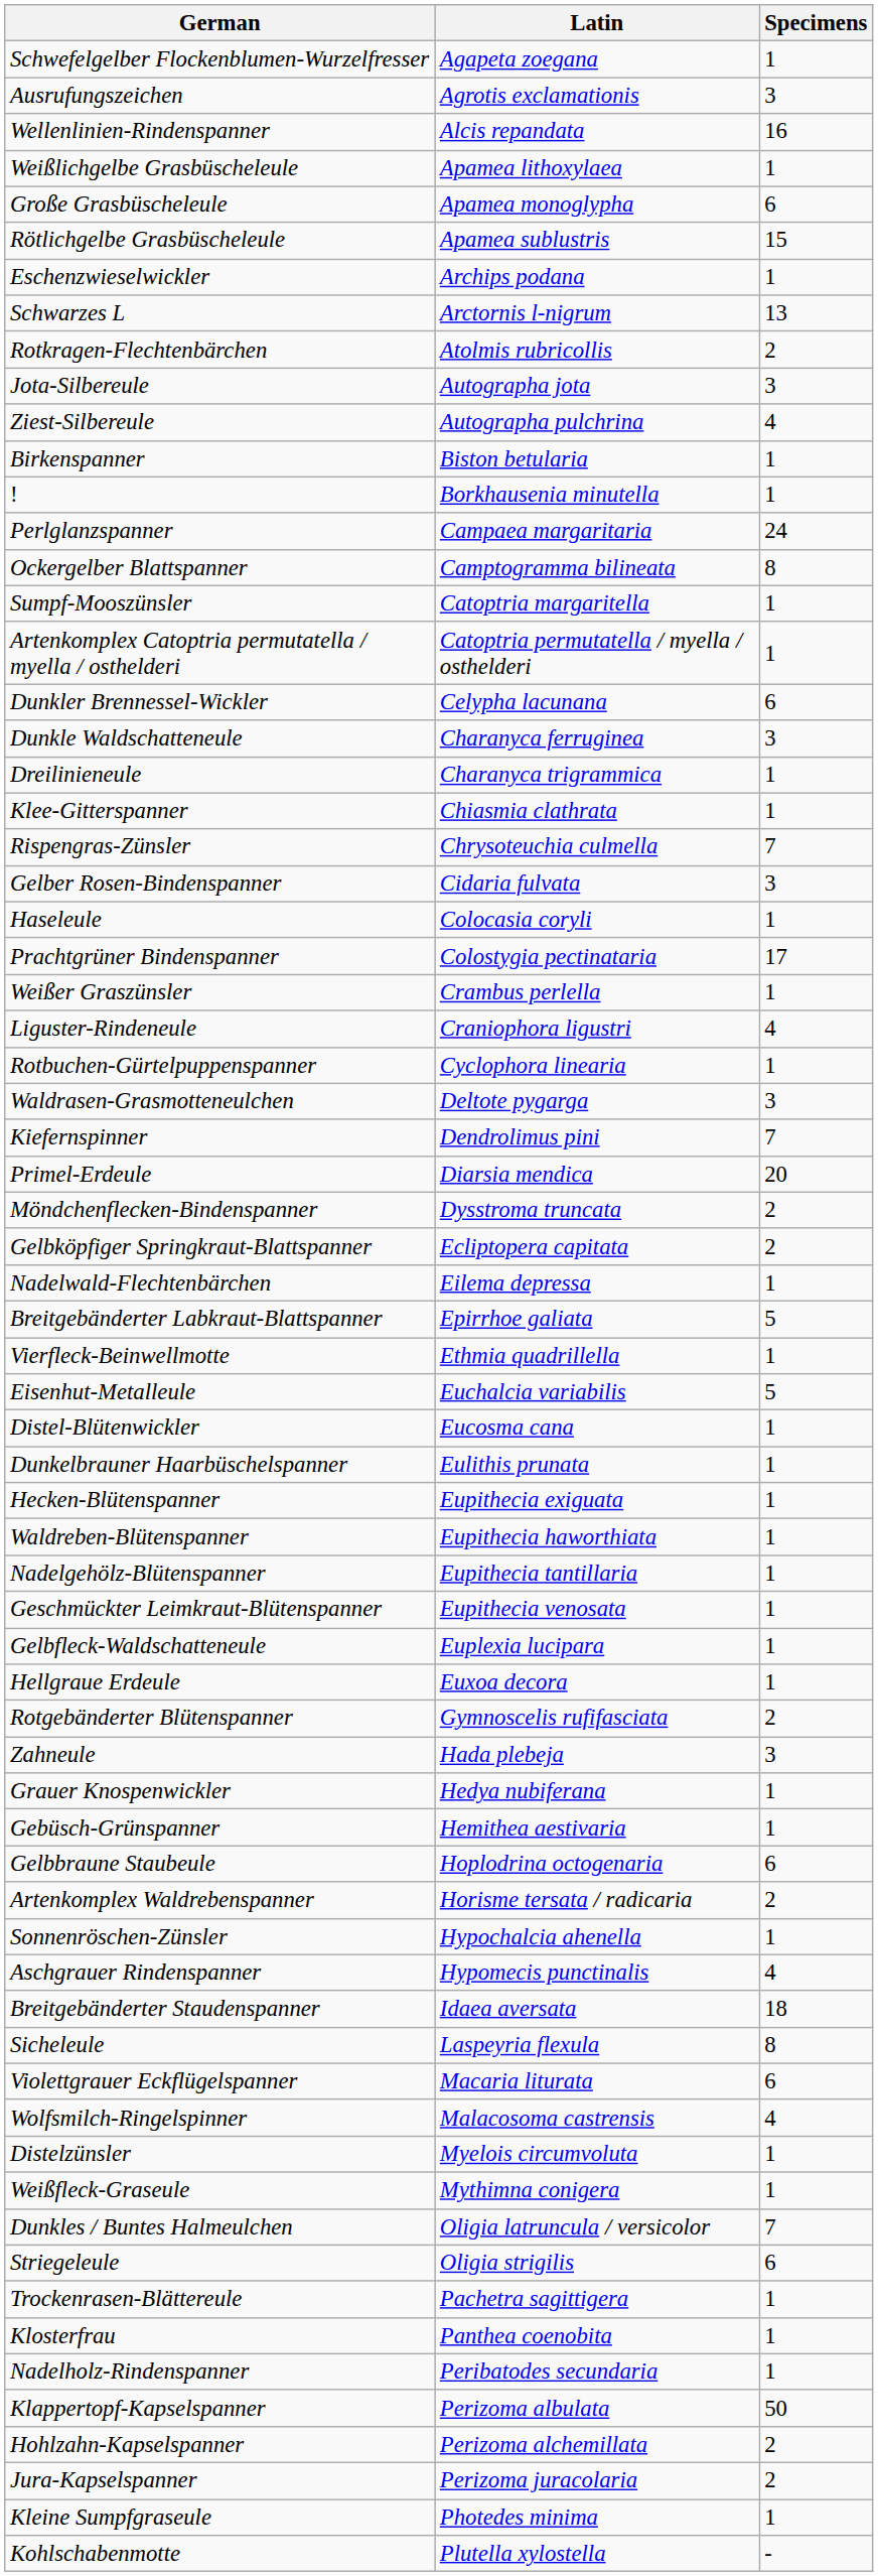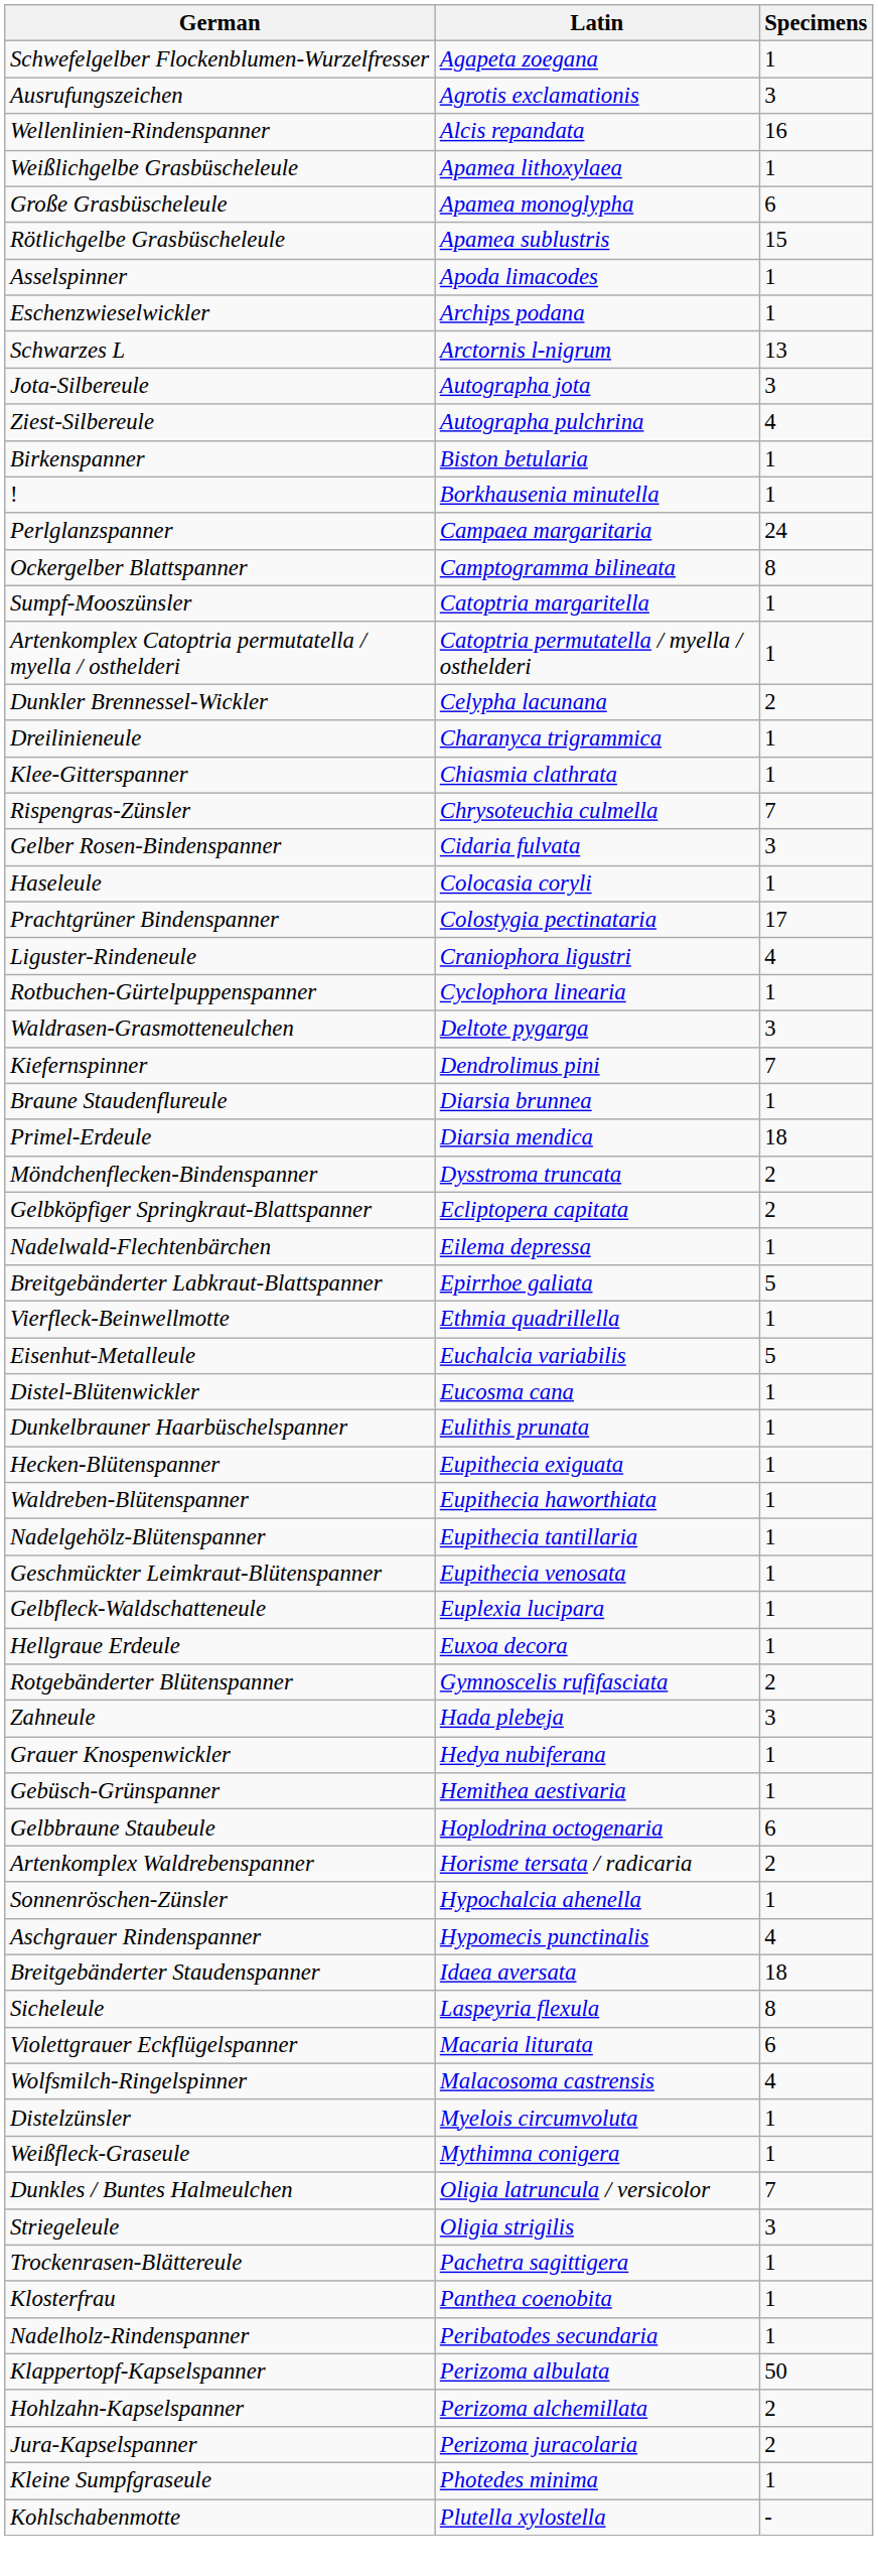 <table class="wikitable">
 <tr>
 <th>German</th>
 <th>Latin</th>
 <th>Specimens</th>
 </tr>
 <tr>
 <td><em>Schwefelgelber Flockenblumen-Wurzelfresser</em></td>
 <td><em><a href='#'>Agapeta zoegana</a></em></td>
 <td>1</td>
 </tr>
 <tr>
 <td><em>Ausrufungszeichen</em></td>
 <td><em><a href='#'>Agrotis exclamationis</a></em></td>
 <td>3</td>
 </tr>
 <tr>
 <td><em>Wellenlinien-Rindenspanner</em></td>
 <td><em><a href='#'>Alcis repandata</a></em></td>
 <td>16</td>
 </tr>
 <tr>
 <td><em>Weißlichgelbe Grasbüscheleule</em></td>
 <td><em><a href='#'>Apamea lithoxylaea</a></em></td>
 <td>1</td>
 </tr>
 <tr>
 <td><em>Große Grasbüscheleule</em></td>
 <td><em><a href='#'>Apamea monoglypha</a></em></td>
 <td>6</td>
 </tr>
 <tr>
 <td><em>Rötlichgelbe Grasbüscheleule</em></td>
 <td><em><a href='#'>Apamea sublustris</a></em></td>
 <td>15</td>
 </tr>
 <tr>
+<td><em>Asselspinner</em></td>
+<td><em><a href='#'>Apoda limacodes</a></em></td>
+<td>1</td>
+</tr>
+<tr>
 <td><em>Eschenzwieselwickler</em></td>
 <td><em><a href='#'>Archips podana</a></em></td>
 <td>1</td>
 </tr>
 <tr>
 <td><em>Schwarzes L</em></td>
 <td><em><a href='#'>Arctornis l-nigrum</a></em></td>
 <td>13</td>
-</tr>
-<tr>
-<td><em>Rotkragen-Flechtenbärchen</em></td>
-<td><em><a href='#'>Atolmis rubricollis</a></em></td>
-<td>2</td>
 </tr>
 <tr>
 <td><em>Jota-Silbereule</em></td>
 <td><em><a href='#'>Autographa jota</a></em></td>
 <td>3</td>
 </tr>
 <tr>
 <td><em>Ziest-Silbereule</em></td>
 <td><em><a href='#'>Autographa pulchrina</a></em></td>
 <td>4</td>
 </tr>
 <tr>
 <td><em>Birkenspanner</em></td>
 <td><em><a href='#'>Biston betularia</a></em></td>
 <td>1</td>
 </tr>
 <tr>
 <td>!</td>
 <td><em><a href='#'>Borkhausenia minutella</a></em></td>
 <td>1</td>
 </tr>
 <tr>
 <td><em>Perlglanzspanner</em></td>
 <td><em><a href='#'>Campaea margaritaria</a></em></td>
 <td>24</td>
 </tr>
 <tr>
 <td><em>Ockergelber Blattspanner</em></td>
 <td><em><a href='#'>Camptogramma bilineata</a></em></td>
 <td>8</td>
 </tr>
 <tr>
 <td><em>Sumpf-Mooszünsler</em></td>
 <td><em><a href='#'>Catoptria margaritella</a></em></td>
 <td>1</td>
 </tr>
 <tr>
 <td><em>Artenkomplex Catoptria permutatella / myella / osthelderi</em></td>
 <td><em><a href='#'>Catoptria permutatella</a> / myella / osthelderi</em></td>
 <td>1</td>
 </tr>
 <tr>
 <td><em>Dunkler Brennessel-Wickler</em></td>
 <td><em><a href='#'>Celypha lacunana</a></em></td>
-<td>6</td>
-</tr>
-<tr>
-<td><em>Dunkle Waldschatteneule</em></td>
-<td><em><a href='#'>Charanyca ferruginea</a></em></td>
-<td>3</td>
+<td>2</td>
 </tr>
 <tr>
 <td><em>Dreilinieneule</em></td>
 <td><em><a href='#'>Charanyca trigrammica</a></em></td>
 <td>1</td>
 </tr>
 <tr>
 <td><em>Klee-Gitterspanner</em></td>
 <td><em><a href='#'>Chiasmia clathrata</a></em></td>
 <td>1</td>
 </tr>
 <tr>
 <td><em>Rispengras-Zünsler</em></td>
 <td><em><a href='#'>Chrysoteuchia culmella</a></em></td>
 <td>7</td>
 </tr>
 <tr>
 <td><em>Gelber Rosen-Bindenspanner</em></td>
 <td><em><a href='#'>Cidaria fulvata</a></em></td>
 <td>3</td>
 </tr>
 <tr>
 <td><em>Haseleule</em></td>
 <td><em><a href='#'>Colocasia coryli</a></em></td>
 <td>1</td>
 </tr>
 <tr>
 <td><em>Prachtgrüner Bindenspanner</em></td>
 <td><em><a href='#'>Colostygia pectinataria</a></em></td>
 <td>17</td>
 </tr>
 <tr>
-<td><em>Weißer Graszünsler</em></td>
-<td><em><a href='#'>Crambus perlella</a></em></td>
-<td>1</td>
-</tr>
-<tr>
 <td><em>Liguster-Rindeneule</em></td>
 <td><em><a href='#'>Craniophora ligustri</a></em></td>
 <td>4</td>
 </tr>
 <tr>
 <td><em>Rotbuchen-Gürtelpuppenspanner</em></td>
 <td><em><a href='#'>Cyclophora linearia</a></em></td>
 <td>1</td>
 </tr>
 <tr>
 <td><em>Waldrasen-Grasmotteneulchen</em></td>
 <td><em><a href='#'>Deltote pygarga</a></em></td>
 <td>3</td>
 </tr>
 <tr>
 <td><em>Kiefernspinner</em></td>
 <td><em><a href='#'>Dendrolimus pini</a></em></td>
 <td>7</td>
 </tr>
 <tr>
+<td><em>Braune Staudenflureule</em></td>
+<td><em><a href='#'>Diarsia brunnea</a></em></td>
+<td>1</td>
+</tr>
+<tr>
 <td><em>Primel-Erdeule</em></td>
 <td><em><a href='#'>Diarsia mendica</a></em></td>
-<td>20</td>
+<td>18</td>
 </tr>
 <tr>
 <td><em>Möndchenflecken-Bindenspanner</em></td>
 <td><em><a href='#'>Dysstroma truncata</a></em></td>
 <td>2</td>
 </tr>
 <tr>
 <td><em>Gelbköpfiger Springkraut-Blattspanner</em></td>
 <td><em><a href='#'>Ecliptopera capitata</a></em></td>
 <td>2</td>
 </tr>
 <tr>
 <td><em>Nadelwald-Flechtenbärchen</em></td>
 <td><em><a href='#'>Eilema depressa</a></em></td>
 <td>1</td>
 </tr>
 <tr>
 <td><em>Breitgebänderter Labkraut-Blattspanner</em></td>
 <td><em><a href='#'>Epirrhoe galiata</a></em></td>
 <td>5</td>
 </tr>
 <tr>
 <td><em>Vierfleck-Beinwellmotte</em></td>
 <td><em><a href='#'>Ethmia quadrillella</a></em></td>
 <td>1</td>
 </tr>
 <tr>
 <td><em>Eisenhut-Metalleule</em></td>
 <td><em><a href='#'>Euchalcia variabilis</a></em></td>
 <td>5</td>
 </tr>
 <tr>
 <td><em>Distel-Blütenwickler</em></td>
 <td><em><a href='#'>Eucosma cana</a></em></td>
 <td>1</td>
 </tr>
 <tr>
 <td><em>Dunkelbrauner Haarbüschelspanner</em></td>
 <td><em><a href='#'>Eulithis prunata</a></em></td>
 <td>1</td>
 </tr>
 <tr>
 <td><em>Hecken-Blütenspanner</em></td>
 <td><em><a href='#'>Eupithecia exiguata</a></em></td>
 <td>1</td>
 </tr>
 <tr>
 <td><em>Waldreben-Blütenspanner</em></td>
 <td><em><a href='#'>Eupithecia haworthiata</a></em></td>
 <td>1</td>
 </tr>
 <tr>
 <td><em>Nadelgehölz-Blütenspanner</em></td>
 <td><em><a href='#'>Eupithecia tantillaria</a></em></td>
 <td>1</td>
 </tr>
 <tr>
 <td><em>Geschmückter Leimkraut-Blütenspanner</em></td>
 <td><em><a href='#'>Eupithecia venosata</a></em></td>
 <td>1</td>
 </tr>
 <tr |->
 <td><em>Gelbfleck-Waldschatteneule</em></td>
 <td><em><a href='#'>Euplexia lucipara</a></em></td>
 <td>1</td>
 </tr>
 <tr>
 <td><em>Hellgraue Erdeule</em></td>
 <td><em><a href='#'>Euxoa decora</a></em></td>
 <td>1</td>
 </tr>
 <tr>
 <td><em>Rotgebänderter Blütenspanner</em></td>
 <td><em><a href='#'>Gymnoscelis rufifasciata</a></em></td>
 <td>2</td>
 </tr>
 <tr>
 <td><em>Zahneule</em></td>
 <td><em><a href='#'>Hada plebeja</a></em></td>
 <td>3</td>
 </tr>
 <tr>
 <td><em>Grauer Knospenwickler</em></td>
 <td><em><a href='#'>Hedya nubiferana</a></em></td>
 <td>1</td>
 </tr>
 <tr>
 <td><em>Gebüsch-Grünspanner</em></td>
 <td><em><a href='#'>Hemithea aestivaria</a></em></td>
 <td>1</td>
 </tr>
 <tr>
 <td><em>Gelbbraune Staubeule</em></td>
 <td><em><a href='#'>Hoplodrina octogenaria</a></em></td>
 <td>6</td>
 </tr>
 <tr>
 <td><em>Artenkomplex Waldrebenspanner</em></td>
 <td><em><a href='#'>Horisme tersata</a> / radicaria</em></td>
 <td>2</td>
 </tr>
 <tr>
 <td><em>Sonnenröschen-Zünsler</em></td>
 <td><em><a href='#'>Hypochalcia ahenella</a></em></td>
 <td>1</td>
 </tr>
 <tr>
 <td><em>Aschgrauer Rindenspanner</em></td>
 <td><em><a href='#'>Hypomecis punctinalis</a></em></td>
 <td>4</td>
 </tr>
 <tr>
 <td><em>Breitgebänderter Staudenspanner</em></td>
 <td><em><a href='#'>Idaea aversata</a></em></td>
 <td>18</td>
 </tr>
 <tr>
 <td><em>Sicheleule</em></td>
 <td><em><a href='#'>Laspeyria flexula</a></em></td>
 <td>8</td>
 </tr>
 <tr>
 <td><em>Violettgrauer Eckflügelspanner</em></td>
 <td><em><a href='#'>Macaria liturata</a></em></td>
 <td>6</td>
 </tr>
 <tr>
 <td><em>Wolfsmilch-Ringelspinner</em></td>
 <td><em><a href='#'>Malacosoma castrensis</a></em></td>
 <td>4</td>
 </tr>
 <tr>
 <td><em>Distelzünsler</em></td>
 <td><em><a href='#'>Myelois circumvoluta</a></em></td>
 <td>1</td>
 </tr>
 <tr>
 <td><em>Weißfleck-Graseule</em></td>
 <td><em><a href='#'>Mythimna conigera</a></em></td>
 <td>1</td>
 </tr>
 <tr>
 <td><em>Dunkles / Buntes Halmeulchen</em></td>
 <td><em><a href='#'>Oligia latruncula</a> / versicolor</em></td>
 <td>7</td>
 </tr>
 <tr>
 <td><em>Striegeleule</em></td>
 <td><em><a href='#'>Oligia strigilis</a></em></td>
-<td>6</td>
+<td>3</td>
 </tr>
 <tr>
 <td><em>Trockenrasen-Blättereule</em></td>
 <td><em><a href='#'>Pachetra sagittigera</a></em></td>
 <td>1</td>
 </tr>
 <tr>
 <td><em>Klosterfrau</em></td>
 <td><em><a href='#'>Panthea coenobita</a></em></td>
 <td>1</td>
 </tr>
 <tr>
 <td><em>Nadelholz-Rindenspanner</em></td>
 <td><em><a href='#'>Peribatodes secundaria</a></em></td>
 <td>1</td>
 </tr>
 <tr>
 <td><em>Klappertopf-Kapselspanner</em></td>
 <td><em><a href='#'>Perizoma albulata</a></em></td>
 <td>50</td>
 </tr>
 <tr>
 <td><em>Hohlzahn-Kapselspanner</em></td>
 <td><em><a href='#'>Perizoma alchemillata</a></em></td>
 <td>2</td>
 </tr>
 <tr>
 <td><em>Jura-Kapselspanner</em></td>
 <td><em><a href='#'>Perizoma juracolaria</a></em></td>
 <td>2</td>
 </tr>
 <tr |->
 <td><em>Kleine Sumpfgraseule</em></td>
 <td><em><a href='#'>Photedes minima</a></em></td>
 <td>1</td>
 </tr>
 <tr>
 <td><em>Kohlschabenmotte</em></td>
 <td><em><a href='#'>Plutella xylostella</a></em></td>
 <td>-</td>
 </tr>
 </table>
